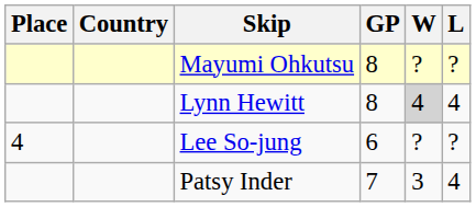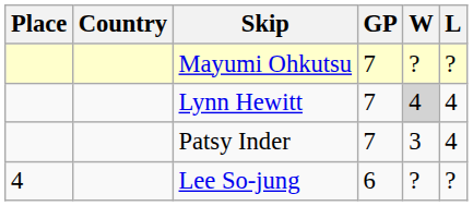 <table class="wikitable">
 <tr>
 <th>Place</th>
 <th>Country</th>
 <th>Skip</th>
 <th>GP</th>
 <th>W</th>
 <th>L</th>
 </tr>
 <tr bgcolor=#ffffcc>
 <td></td>
 <td></td>
 <td><a href='#'>Mayumi Ohkutsu</a></td>
-<td>8</td>
+<td>7</td>
 <td>?</td>
 <td>?</td>
 </tr>
 <tr>
 <td></td>
 <td></td>
 <td><a href='#'>Lynn Hewitt</a></td>
-<td>8</td>
+<td>7</td>
 <td style="background: lightgrey;">4</td>
+<td>4</td>
+</tr>
+<tr>
+<td></td>
+<td></td>
+<td>Patsy Inder</td>
+<td>7</td>
+<td>3</td>
 <td>4</td>
 </tr>
 <tr>
 <td>4</td>
 <td></td>
 <td><a href='#'>Lee So-jung</a></td>
 <td>6</td>
 <td>?</td>
 <td>?</td>
 </tr>
-<tr>
-<td></td>
-<td></td>
-<td>Patsy Inder</td>
-<td>7</td>
-<td>3</td>
-<td>4</td>
-</tr>
 </table>
